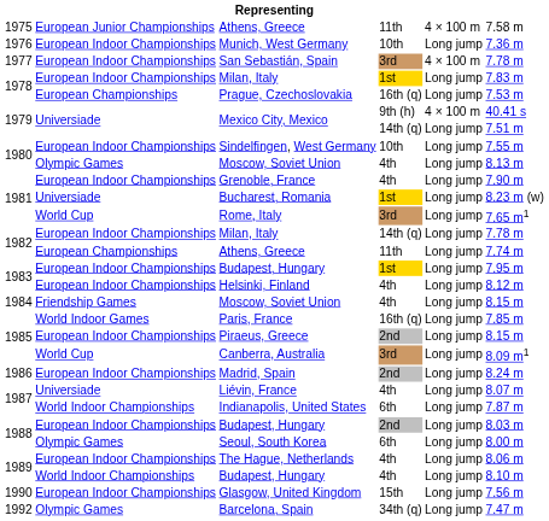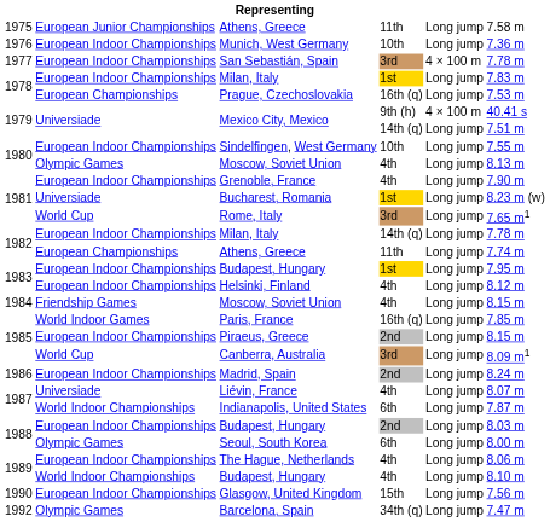 <table>
 <tr>
 <th colspan="6">Representing </th>
 </tr>
 <tr>
 <td>1975</td>
 <td><a href='#'>European Junior Championships</a></td>
 <td><a href='#'>Athens, Greece</a></td>
 <td>11th</td>
-<td>4 × 100 m</td>
+<td>Long jump</td>
 <td>7.58 m</td>
 </tr>
 <tr>
 <td>1976</td>
 <td><a href='#'>European Indoor Championships</a></td>
 <td><a href='#'>Munich, West Germany</a></td>
 <td>10th</td>
 <td>Long jump</td>
 <td><a href='#'>7.36 m</a></td>
 </tr>
 <tr>
 <td>1977</td>
 <td><a href='#'>European Indoor Championships</a></td>
 <td><a href='#'>San Sebastián, Spain</a></td>
 <td bgcolor=cc9966>3rd</td>
 <td>4 × 100 m</td>
 <td><a href='#'>7.78 m</a></td>
 </tr>
 <tr>
 <td rowspan=2>1978</td>
 <td><a href='#'>European Indoor Championships</a></td>
 <td><a href='#'>Milan, Italy</a></td>
 <td bgcolor=gold>1st</td>
 <td>Long jump</td>
 <td><a href='#'>7.83 m</a></td>
 </tr>
 <tr>
 <td><a href='#'>European Championships</a></td>
 <td><a href='#'>Prague, Czechoslovakia</a></td>
 <td>16th (q)</td>
 <td>Long jump</td>
 <td><a href='#'>7.53 m</a></td>
 </tr>
 <tr>
 <td rowspan=2>1979</td>
 <td rowspan=2><a href='#'>Universiade</a></td>
 <td rowspan=2><a href='#'>Mexico City, Mexico</a></td>
 <td>9th (h)</td>
 <td>4 × 100 m</td>
 <td><a href='#'>40.41 s</a></td>
 </tr>
 <tr>
 <td>14th (q)</td>
 <td>Long jump</td>
 <td><a href='#'>7.51 m</a></td>
 </tr>
 <tr>
 <td rowspan=2>1980</td>
 <td><a href='#'>European Indoor Championships</a></td>
 <td><a href='#'>Sindelfingen</a>, <a href='#'>West Germany</a></td>
 <td>10th</td>
 <td>Long jump</td>
 <td><a href='#'>7.55 m</a></td>
 </tr>
 <tr>
 <td><a href='#'>Olympic Games</a></td>
 <td><a href='#'>Moscow, Soviet Union</a></td>
 <td>4th</td>
 <td>Long jump</td>
 <td><a href='#'>8.13 m</a></td>
 </tr>
 <tr>
 <td rowspan=3>1981</td>
 <td><a href='#'>European Indoor Championships</a></td>
 <td><a href='#'>Grenoble, France</a></td>
 <td>4th</td>
 <td>Long jump</td>
 <td><a href='#'>7.90 m</a></td>
 </tr>
 <tr>
 <td><a href='#'>Universiade</a></td>
 <td><a href='#'>Bucharest, Romania</a></td>
 <td bgcolor=gold>1st</td>
 <td>Long jump</td>
 <td><a href='#'>8.23 m</a> (w)</td>
 </tr>
 <tr>
 <td><a href='#'>World Cup</a></td>
 <td><a href='#'>Rome, Italy</a></td>
 <td bgcolor=cc9966>3rd</td>
 <td>Long jump</td>
 <td><a href='#'>7.65 m</a><sup>1</sup></td>
 </tr>
 <tr>
 <td rowspan=2>1982</td>
 <td><a href='#'>European Indoor Championships</a></td>
 <td><a href='#'>Milan, Italy</a></td>
 <td>14th (q)</td>
 <td>Long jump</td>
 <td><a href='#'>7.78 m</a></td>
 </tr>
 <tr>
 <td><a href='#'>European Championships</a></td>
 <td><a href='#'>Athens, Greece</a></td>
 <td>11th</td>
 <td>Long jump</td>
 <td><a href='#'>7.74 m</a></td>
 </tr>
 <tr>
 <td rowspan=2>1983</td>
 <td><a href='#'>European Indoor Championships</a></td>
 <td><a href='#'>Budapest, Hungary</a></td>
 <td bgcolor=gold>1st</td>
 <td>Long jump</td>
 <td><a href='#'>7.95 m</a></td>
 </tr>
 <tr>
 <td><a href='#'>European Indoor Championships</a></td>
 <td><a href='#'>Helsinki, Finland</a></td>
 <td>4th</td>
 <td>Long jump</td>
 <td><a href='#'>8.12 m</a></td>
 </tr>
 <tr>
 <td>1984</td>
 <td><a href='#'>Friendship Games</a></td>
 <td><a href='#'>Moscow, Soviet Union</a></td>
 <td>4th</td>
 <td>Long jump</td>
 <td><a href='#'>8.15 m</a></td>
 </tr>
 <tr>
 <td rowspan=3>1985</td>
 <td><a href='#'>World Indoor Games</a></td>
 <td><a href='#'>Paris, France</a></td>
 <td>16th (q)</td>
 <td>Long jump</td>
 <td><a href='#'>7.85 m</a></td>
 </tr>
 <tr>
 <td><a href='#'>European Indoor Championships</a></td>
 <td><a href='#'>Piraeus, Greece</a></td>
 <td bgcolor=silver>2nd</td>
 <td>Long jump</td>
 <td><a href='#'>8.15 m</a></td>
 </tr>
 <tr>
 <td><a href='#'>World Cup</a></td>
 <td><a href='#'>Canberra, Australia</a></td>
 <td bgcolor=cc9966>3rd</td>
 <td>Long jump</td>
 <td><a href='#'>8.09 m</a><sup>1</sup></td>
 </tr>
 <tr>
 <td>1986</td>
 <td><a href='#'>European Indoor Championships</a></td>
 <td><a href='#'>Madrid, Spain</a></td>
 <td bgcolor=silver>2nd</td>
 <td>Long jump</td>
 <td><a href='#'>8.24 m</a></td>
 </tr>
 <tr>
 <td rowspan=2>1987</td>
 <td><a href='#'>Universiade</a></td>
 <td><a href='#'>Liévin, France</a></td>
 <td>4th</td>
 <td>Long jump</td>
 <td><a href='#'>8.07 m</a></td>
 </tr>
 <tr>
 <td><a href='#'>World Indoor Championships</a></td>
 <td><a href='#'>Indianapolis, United States</a></td>
 <td>6th</td>
 <td>Long jump</td>
 <td><a href='#'>7.87 m</a></td>
 </tr>
 <tr>
 <td rowspan=2>1988</td>
 <td><a href='#'>European Indoor Championships</a></td>
 <td><a href='#'>Budapest, Hungary</a></td>
 <td bgcolor=silver>2nd</td>
 <td>Long jump</td>
 <td><a href='#'>8.03 m</a></td>
 </tr>
 <tr>
 <td><a href='#'>Olympic Games</a></td>
 <td><a href='#'>Seoul, South Korea</a></td>
 <td>6th</td>
 <td>Long jump</td>
 <td><a href='#'>8.00 m</a></td>
 </tr>
 <tr>
 <td rowspan=2>1989</td>
 <td><a href='#'>European Indoor Championships</a></td>
 <td><a href='#'>The Hague, Netherlands</a></td>
 <td>4th</td>
 <td>Long jump</td>
 <td><a href='#'>8.06 m</a></td>
 </tr>
 <tr>
 <td><a href='#'>World Indoor Championships</a></td>
 <td><a href='#'>Budapest, Hungary</a></td>
 <td>4th</td>
 <td>Long jump</td>
 <td><a href='#'>8.10 m</a></td>
 </tr>
 <tr>
 <td>1990</td>
 <td><a href='#'>European Indoor Championships</a></td>
 <td><a href='#'>Glasgow, United Kingdom</a></td>
 <td>15th</td>
 <td>Long jump</td>
 <td><a href='#'>7.56 m</a></td>
 </tr>
 <tr>
 <td>1992</td>
 <td><a href='#'>Olympic Games</a></td>
 <td><a href='#'>Barcelona, Spain</a></td>
 <td>34th (q)</td>
 <td>Long jump</td>
 <td><a href='#'>7.47 m</a></td>
 </tr>
 </table>
